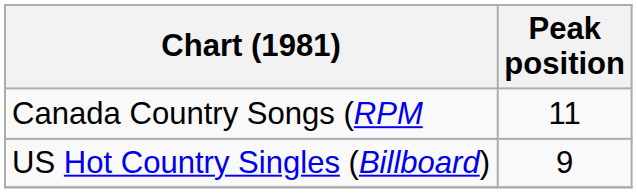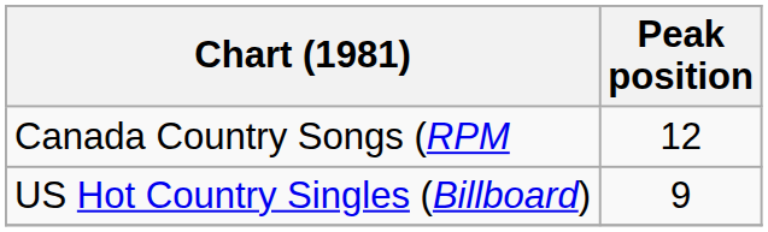 <table class="wikitable sortable">
 <tr>
 <th align="left">Chart (1981)</th>
 <th align="center">Peak<br>position</th>
 </tr>
 <tr>
 <td align="left">Canada Country Songs (<em><a href='#'>RPM</a></em></td>
-<td align="center">11</td>
+<td align="center">12</td>
 </tr>
 <tr>
 <td align="left">US <a href='#'>Hot Country Singles</a> (<em><a href='#'>Billboard</a></em>)</td>
 <td align="center">9</td>
 </tr>
 <tr>
 </tr>
 </table>
